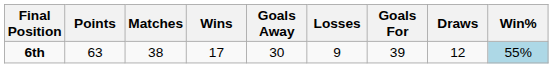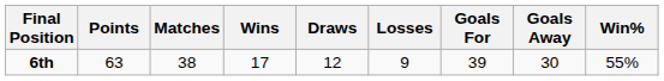 <table class="wikitable" style="font-size: 95%; text-align: center;">
 <tr>
 <th width=60>Final Position</th>
 <th width=60>Points</th>
 <th width=60>Matches</th>
 <th width=60>Wins</th>
-<th width=60>Goals Away</th>
+<th width=60>Draws</th>
 <th width=60>Losses</th>
 <th width=60>Goals For</th>
-<th width=60>Draws</th>
+<th width=60>Goals Away</th>
 <th width=60>Win%</th>
 </tr>
 <tr>
 <td><strong>6th</strong></td>
 <td>63</td>
 <td>38</td>
 <td>17</td>
-<td>30</td>
+<td>12</td>
 <td>9</td>
 <td>39</td>
-<td>12</td>
-<td style="background: lightblue;">55%</td>
+<td>30</td>
+<td>55%</td>
 </tr>
 </table>
